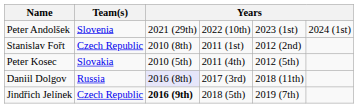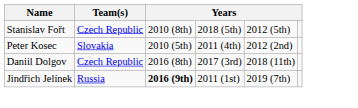 <table class="wikitable sortable">
 <tr>
 <th>Name</th>
 <th>Team(s)</th>
 <th colspan="4">Years</th>
 </tr>
 <tr>
-<td>Peter Andolšek</td>
-<td><a href='#'>Slovenia</a></td>
-<td>2021 (29th)</td>
-<td>2022 (10th)</td>
-<td>2023 (1st)</td>
-<td>2024 (1st)</td>
-</tr>
-<tr>
 <td>Stanislav Fořt</td>
 <td><a href='#'>Czech Republic</a></td>
 <td>2010 (8th)</td>
-<td>2011 (1st)</td>
-<td>2012 (2nd)</td>
+<td>2018 (5th)</td>
+<td>2012 (5th)</td>
 <td></td>
 </tr>
 <tr>
 <td>Peter Kosec</td>
 <td><a href='#'>Slovakia</a></td>
 <td>2010 (5th)</td>
 <td>2011 (4th)</td>
-<td>2012 (5th)</td>
+<td>2012 (2nd)</td>
 <td></td>
 </tr>
 <tr>
 <td>Daniil Dolgov</td>
-<td><a href='#'>Russia</a></td>
-<td style="background: lavender;">2016 (8th)</td>
+<td><a href='#'>Czech Republic</a></td>
+<td>2016 (8th)</td>
 <td>2017 (3rd)</td>
 <td>2018 (11th)</td>
 <td></td>
 </tr>
 <tr>
 <td>Jindřich Jelínek</td>
-<td><a href='#'>Czech Republic</a></td>
+<td><a href='#'>Russia</a></td>
 <td><strong>2016 (9th)</strong></td>
-<td>2018 (5th)</td>
+<td>2011 (1st)</td>
 <td>2019 (7th)</td>
 <td></td>
 </tr>
 </table>
